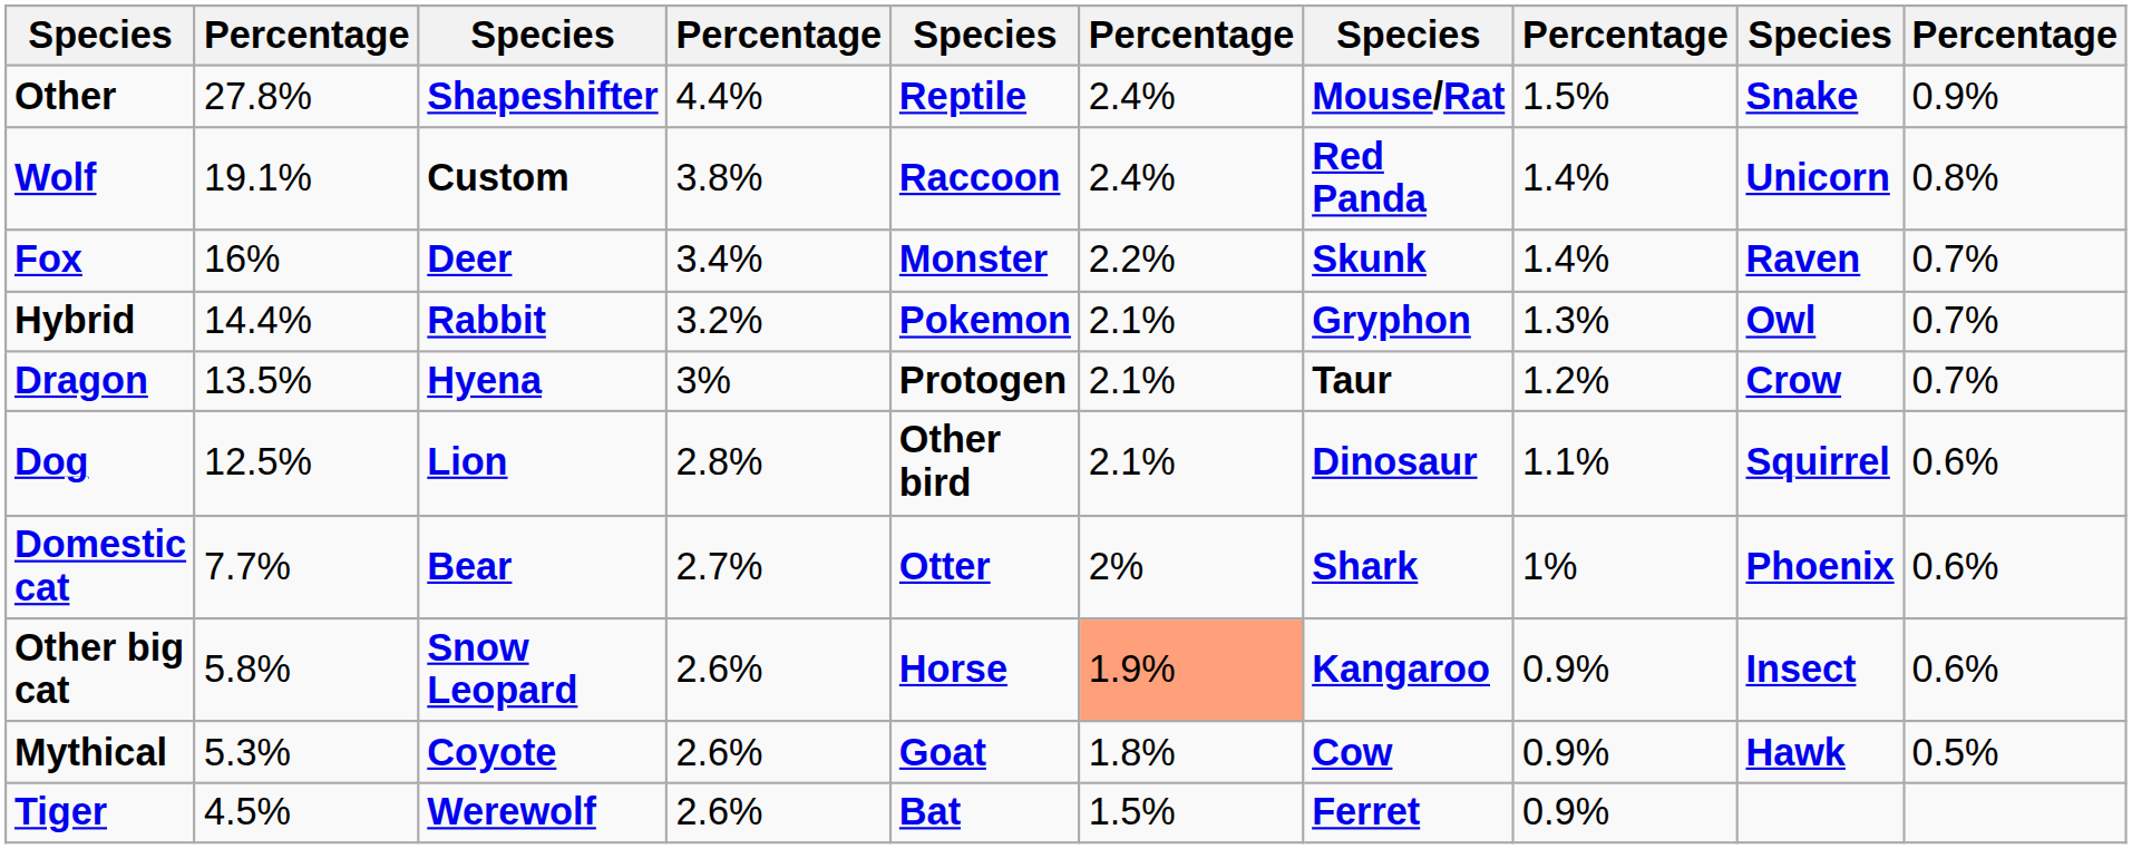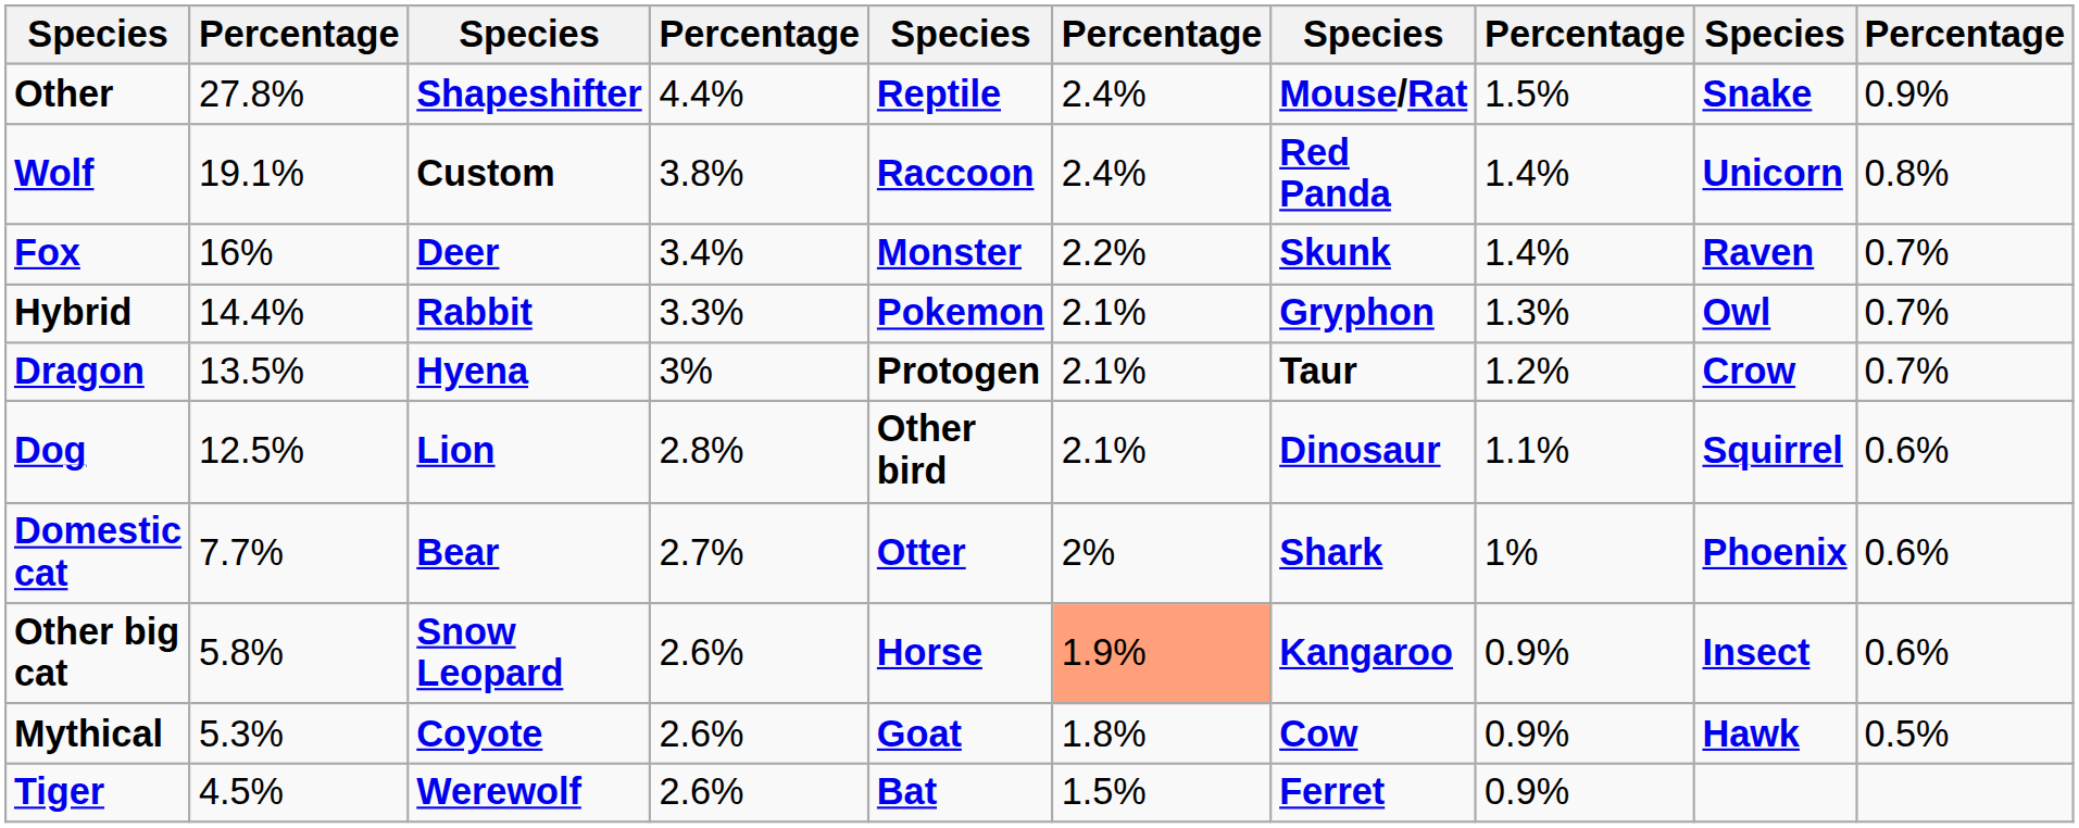 <table class="wikitable sortable mw-collapsible mw-collapsed">
 <tr>
 <th>Species</th>
 <th>Percentage</th>
 <th>Species</th>
 <th>Percentage</th>
 <th>Species</th>
 <th>Percentage</th>
 <th>Species</th>
 <th>Percentage</th>
 <th>Species</th>
 <th>Percentage</th>
 </tr>
 <tr>
 <td><strong>Other</strong></td>
 <td>27.8%</td>
 <td><strong><a href='#'>Shapeshifter</a></strong></td>
 <td>4.4%</td>
 <td><strong><a href='#'>Reptile</a></strong></td>
 <td>2.4%</td>
 <td><strong><a href='#'>Mouse</a>/<a href='#'>Rat</a></strong></td>
 <td>1.5%</td>
 <td><strong><a href='#'>Snake</a></strong></td>
 <td>0.9%</td>
 </tr>
 <tr>
 <td><strong><a href='#'>Wolf</a></strong></td>
 <td>19.1%</td>
 <td><strong>Custom</strong></td>
 <td>3.8%</td>
 <td><strong><a href='#'>Raccoon</a></strong></td>
 <td>2.4%</td>
 <td><a href='#'><strong>Red Panda</strong></a></td>
 <td>1.4%</td>
 <td><strong><a href='#'>Unicorn</a></strong></td>
 <td>0.8%</td>
 </tr>
 <tr>
 <td><strong><a href='#'>Fox</a></strong></td>
 <td>16%</td>
 <td><strong><a href='#'>Deer</a></strong></td>
 <td>3.4%</td>
 <td><strong><a href='#'>Monster</a></strong></td>
 <td>2.2%</td>
 <td><strong><a href='#'>Skunk</a></strong></td>
 <td>1.4%</td>
 <td><strong><a href='#'>Raven</a></strong></td>
 <td>0.7%</td>
 </tr>
 <tr>
 <td><strong>Hybrid</strong></td>
 <td>14.4%</td>
 <td><strong><a href='#'>Rabbit</a></strong></td>
-<td>3.2%</td>
+<td>3.3%</td>
 <td><strong><a href='#'>Pokemon</a></strong></td>
 <td>2.1%</td>
 <td><a href='#'><strong>Gryphon</strong></a></td>
 <td>1.3%</td>
 <td><strong><a href='#'>Owl</a></strong></td>
 <td>0.7%</td>
 </tr>
 <tr>
 <td><strong><a href='#'>Dragon</a></strong></td>
 <td>13.5%</td>
 <td><strong><a href='#'>Hyena</a></strong></td>
 <td>3%</td>
 <td><strong>Protogen</strong></td>
 <td>2.1%</td>
 <td><strong>Taur</strong></td>
 <td>1.2%</td>
 <td><strong><a href='#'>Crow</a></strong></td>
 <td>0.7%</td>
 </tr>
 <tr>
 <td><strong><a href='#'>Dog</a></strong></td>
 <td>12.5%</td>
 <td><strong><a href='#'>Lion</a></strong></td>
 <td>2.8%</td>
 <td><strong>Other bird</strong></td>
 <td>2.1%</td>
 <td><strong><a href='#'>Dinosaur</a></strong></td>
 <td>1.1%</td>
 <td><strong><a href='#'>Squirrel</a></strong></td>
 <td>0.6%</td>
 </tr>
 <tr>
 <td><strong><a href='#'>Domestic cat</a></strong></td>
 <td>7.7%</td>
 <td><strong><a href='#'>Bear</a></strong></td>
 <td>2.7%</td>
 <td><strong><a href='#'>Otter</a></strong></td>
 <td>2%</td>
 <td><strong><a href='#'>Shark</a></strong></td>
 <td>1%</td>
 <td><strong><a href='#'>Phoenix</a></strong></td>
 <td>0.6%</td>
 </tr>
 <tr>
 <td><strong>Other big cat</strong></td>
 <td>5.8%</td>
 <td><a href='#'><strong>Snow Leopard</strong></a></td>
 <td>2.6%</td>
 <td><strong><a href='#'>Horse</a></strong></td>
 <td style="background: lightsalmon;">1.9%</td>
 <td><strong><a href='#'>Kangaroo</a></strong></td>
 <td>0.9%</td>
 <td><strong><a href='#'>Insect</a></strong></td>
 <td>0.6%</td>
 </tr>
 <tr>
 <td><strong>Mythical</strong></td>
 <td>5.3%</td>
 <td><strong><a href='#'>Coyote</a></strong></td>
 <td>2.6%</td>
 <td><strong><a href='#'>Goat</a></strong></td>
 <td>1.8%</td>
 <td><strong><a href='#'>Cow</a></strong></td>
 <td>0.9%</td>
 <td><strong><a href='#'>Hawk</a></strong></td>
 <td>0.5%</td>
 </tr>
 <tr>
 <td><strong><a href='#'>Tiger</a></strong></td>
 <td>4.5%</td>
 <td><strong><a href='#'>Werewolf</a></strong></td>
 <td>2.6%</td>
 <td><strong><a href='#'>Bat</a></strong></td>
 <td>1.5%</td>
 <td><strong><a href='#'>Ferret</a></strong></td>
 <td>0.9%</td>
 <td></td>
 <td></td>
 </tr>
 </table>
